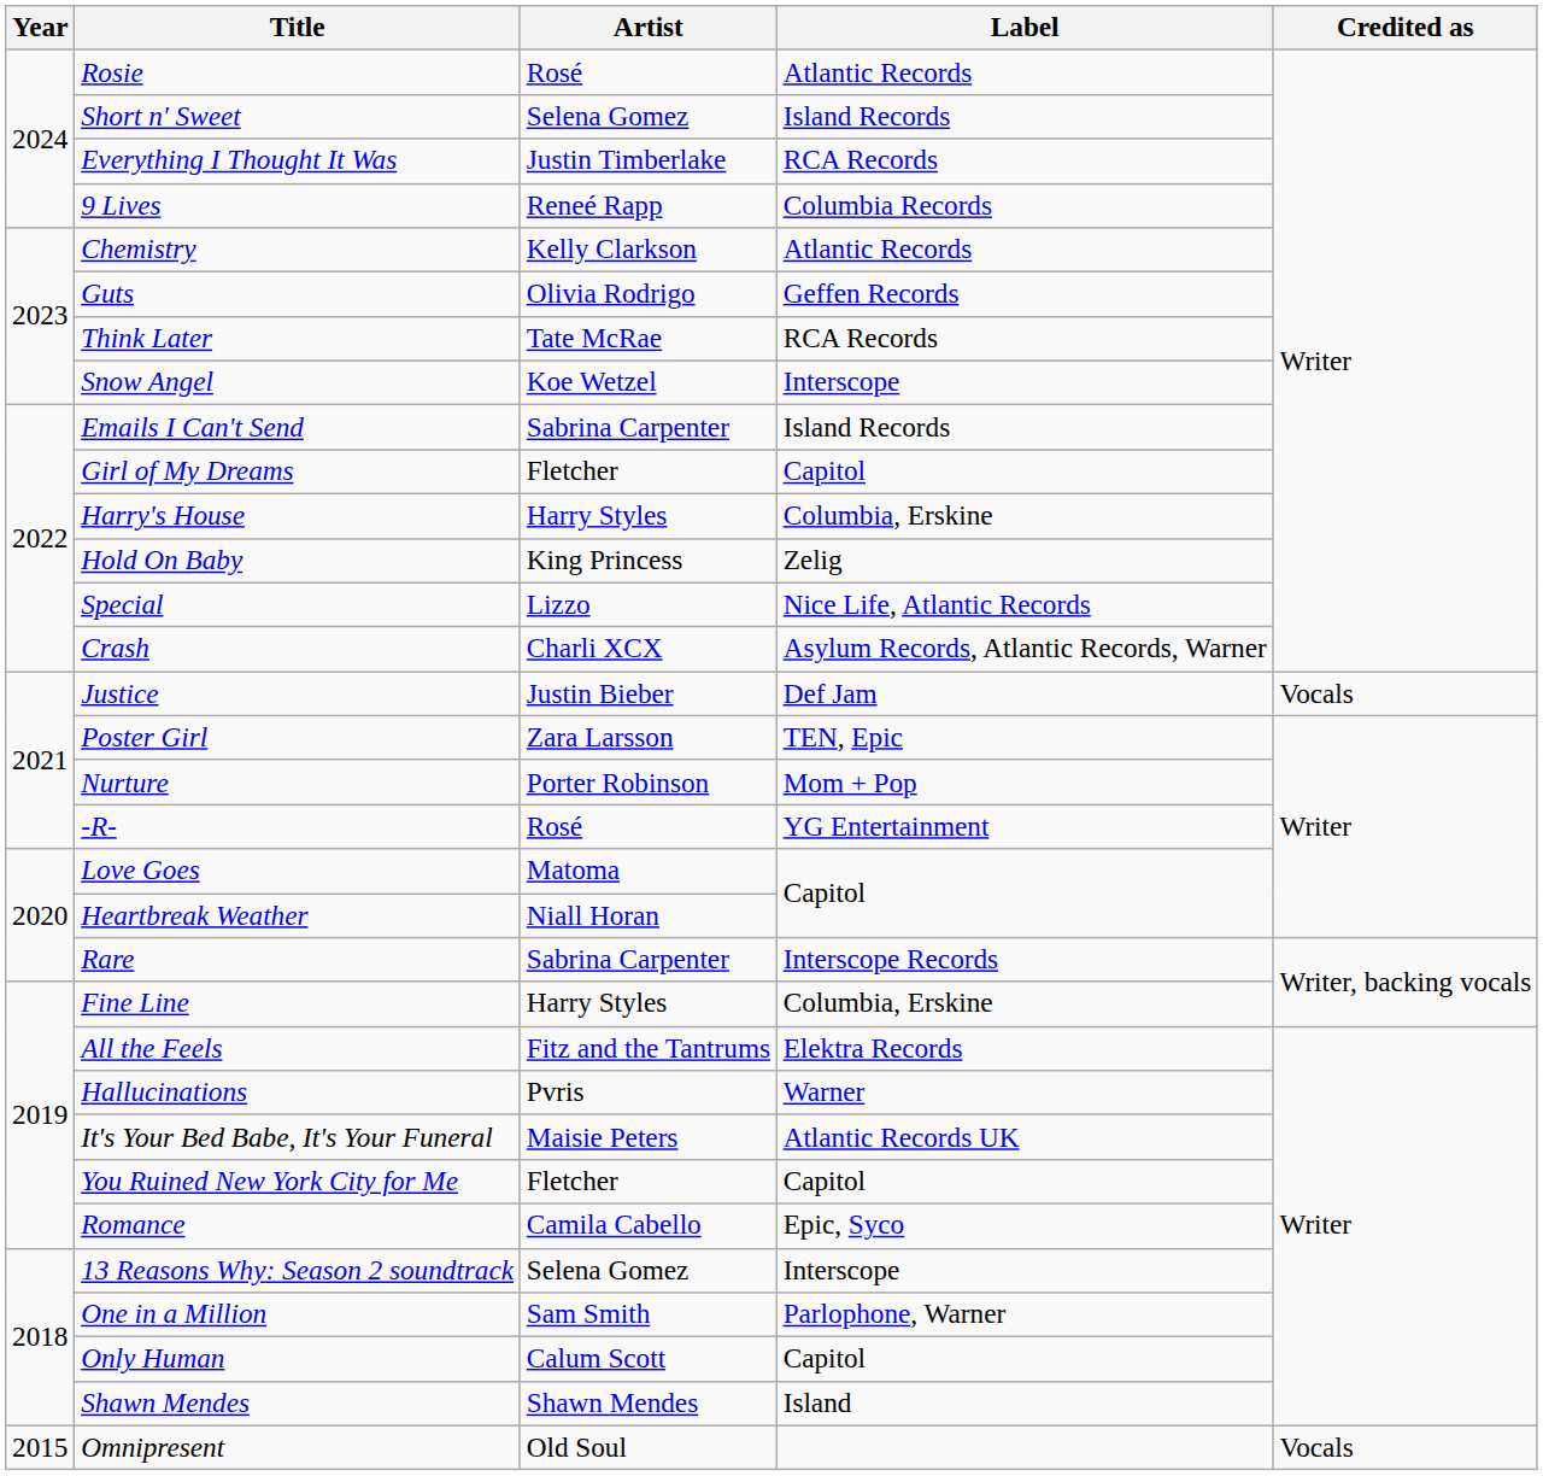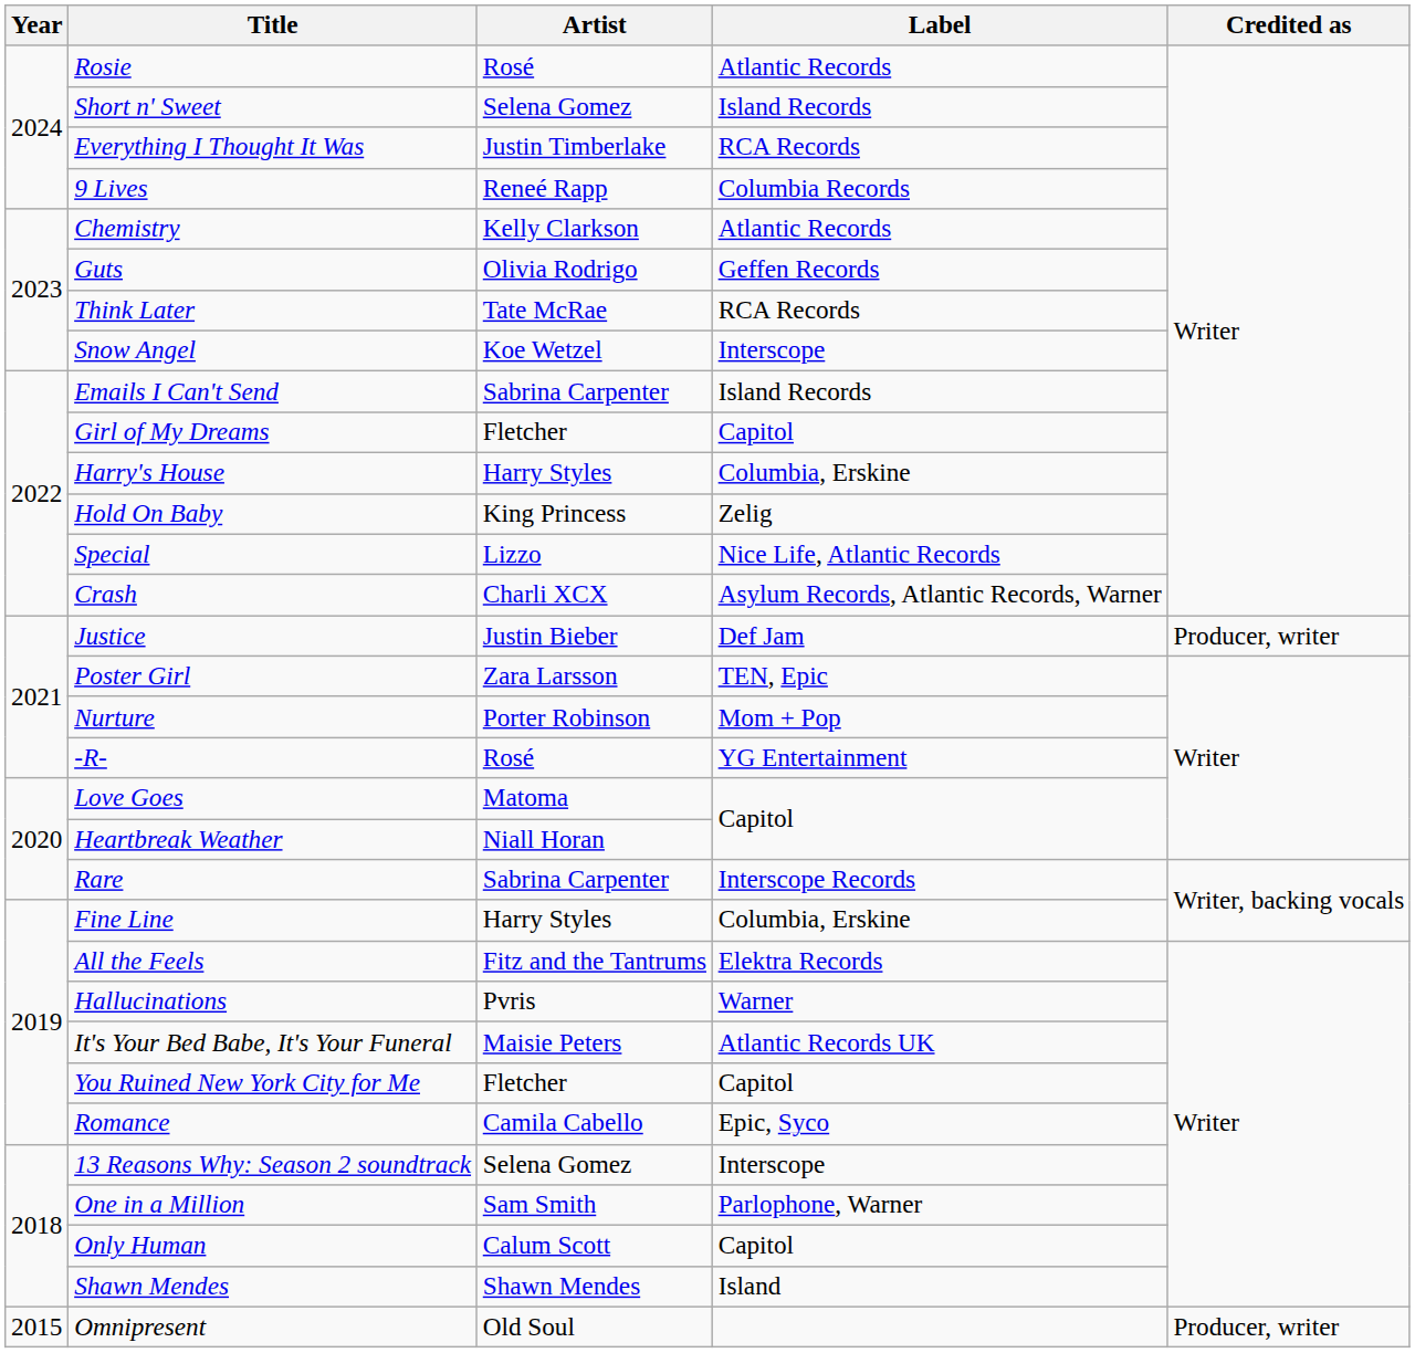 <table class="wikitable">
 <tr>
 <th>Year</th>
 <th>Title</th>
 <th>Artist</th>
 <th>Label</th>
 <th>Credited as</th>
 </tr>
 <tr>
 <td rowspan="4">2024</td>
 <td><em><a href='#'>Rosie</a></em></td>
 <td><a href='#'>Rosé</a></td>
 <td><a href='#'>Atlantic Records</a></td>
 <td rowspan="14">Writer</td>
 </tr>
 <tr>
 <td><em><a href='#'>Short n' Sweet</a></em></td>
 <td><a href='#'>Selena Gomez</a></td>
 <td><a href='#'>Island Records</a></td>
 </tr>
 <tr>
 <td><em><a href='#'>Everything I Thought It Was</a></em></td>
 <td><a href='#'>Justin Timberlake</a></td>
 <td><a href='#'>RCA Records</a></td>
 </tr>
 <tr>
 <td><em><a href='#'>9 Lives</a></em></td>
 <td><a href='#'>Reneé Rapp</a></td>
 <td><a href='#'>Columbia Records</a></td>
 </tr>
 <tr>
 <td rowspan="4">2023</td>
 <td><em><a href='#'>Chemistry</a></em></td>
 <td><a href='#'>Kelly Clarkson</a></td>
 <td><a href='#'>Atlantic Records</a></td>
 </tr>
 <tr>
 <td><em><a href='#'>Guts</a></em></td>
 <td><a href='#'>Olivia Rodrigo</a></td>
 <td><a href='#'>Geffen Records</a></td>
 </tr>
 <tr>
 <td><em><a href='#'>Think Later</a></em></td>
 <td><a href='#'>Tate McRae</a></td>
 <td>RCA Records</td>
 </tr>
 <tr>
 <td><em><a href='#'>Snow Angel</a></em></td>
 <td><a href='#'>Koe Wetzel</a></td>
 <td><a href='#'>Interscope</a></td>
 </tr>
 <tr>
 <td rowspan="6">2022</td>
 <td><em><a href='#'>Emails I Can't Send</a></em></td>
 <td><a href='#'>Sabrina Carpenter</a></td>
 <td>Island Records</td>
 </tr>
 <tr>
 <td><em><a href='#'>Girl of My Dreams</a></em></td>
 <td>Fletcher</td>
 <td><a href='#'>Capitol</a></td>
 </tr>
 <tr>
 <td><em><a href='#'>Harry's House</a></em></td>
 <td><a href='#'>Harry Styles</a></td>
 <td><a href='#'>Columbia</a>, Erskine</td>
 </tr>
 <tr>
 <td><em><a href='#'>Hold On Baby</a></em></td>
 <td>King Princess</td>
 <td>Zelig</td>
 </tr>
 <tr>
 <td><em><a href='#'>Special</a></em></td>
 <td><a href='#'>Lizzo</a></td>
 <td><a href='#'>Nice Life</a>, <a href='#'>Atlantic Records</a></td>
 </tr>
 <tr>
 <td><em><a href='#'>Crash</a></em></td>
 <td><a href='#'>Charli XCX</a></td>
 <td><a href='#'>Asylum Records</a>, Atlantic Records, Warner</td>
 </tr>
 <tr>
 <td rowspan="4">2021</td>
 <td><em><a href='#'>Justice</a></em></td>
 <td><a href='#'>Justin Bieber</a></td>
 <td><a href='#'>Def Jam</a></td>
-<td>Vocals</td>
+<td>Producer, writer</td>
 </tr>
 <tr>
 <td><em><a href='#'>Poster Girl</a></em></td>
 <td><a href='#'>Zara Larsson</a></td>
 <td><a href='#'>TEN</a>, <a href='#'>Epic</a></td>
 <td rowspan="5">Writer</td>
 </tr>
 <tr>
 <td><em><a href='#'>Nurture</a></em></td>
 <td><a href='#'>Porter Robinson</a></td>
 <td><a href='#'>Mom + Pop</a></td>
 </tr>
 <tr>
 <td><em><a href='#'>-R-</a></em></td>
 <td><a href='#'>Rosé</a></td>
 <td><a href='#'>YG Entertainment</a></td>
 </tr>
 <tr>
 <td rowspan="3">2020</td>
 <td><em><a href='#'>Love Goes</a></em></td>
 <td><a href='#'>Matoma</a></td>
 <td rowspan="2">Capitol</td>
 </tr>
 <tr>
 <td><em><a href='#'>Heartbreak Weather</a></em></td>
 <td><a href='#'>Niall Horan</a></td>
 </tr>
 <tr>
 <td><em><a href='#'>Rare</a></em></td>
 <td><a href='#'>Sabrina Carpenter</a></td>
 <td><a href='#'>Interscope Records</a></td>
 <td rowspan="2">Writer, backing vocals</td>
 </tr>
 <tr>
 <td rowspan="6">2019</td>
 <td><em><a href='#'>Fine Line</a></em></td>
 <td>Harry Styles</td>
 <td>Columbia, Erskine</td>
 </tr>
 <tr>
 <td><em><a href='#'>All the Feels</a></em></td>
 <td><a href='#'>Fitz and the Tantrums</a></td>
 <td><a href='#'>Elektra Records</a></td>
 <td rowspan="9">Writer</td>
 </tr>
 <tr>
 <td><em><a href='#'>Hallucinations</a></em></td>
 <td>Pvris</td>
 <td><a href='#'>Warner</a></td>
 </tr>
 <tr>
 <td><em>It's Your Bed Babe, It's Your Funeral</em></td>
 <td><a href='#'>Maisie Peters</a></td>
 <td><a href='#'>Atlantic Records UK</a></td>
 </tr>
 <tr>
 <td><em><a href='#'>You Ruined New York City for Me</a></em></td>
 <td>Fletcher</td>
 <td>Capitol</td>
 </tr>
 <tr>
 <td><em><a href='#'>Romance</a></em></td>
 <td><a href='#'>Camila Cabello</a></td>
 <td>Epic, <a href='#'> Syco</a></td>
 </tr>
 <tr>
 <td rowspan="4">2018</td>
 <td><em><a href='#'>13 Reasons Why: Season 2 soundtrack</a></em></td>
 <td>Selena Gomez</td>
 <td>Interscope</td>
 </tr>
 <tr>
 <td><em><a href='#'>One in a Million</a></em></td>
 <td><a href='#'>Sam Smith</a></td>
 <td><a href='#'>Parlophone</a>, Warner</td>
 </tr>
 <tr>
 <td><em><a href='#'>Only Human</a></em></td>
 <td><a href='#'>Calum Scott</a></td>
 <td>Capitol</td>
 </tr>
 <tr>
 <td><em><a href='#'>Shawn Mendes</a></em></td>
 <td><a href='#'>Shawn Mendes</a></td>
 <td>Island</td>
 </tr>
 <tr>
 <td>2015</td>
 <td><em>Omnipresent</em></td>
 <td>Old Soul</td>
 <td></td>
-<td>Vocals</td>
+<td>Producer, writer</td>
 </tr>
 </table>
